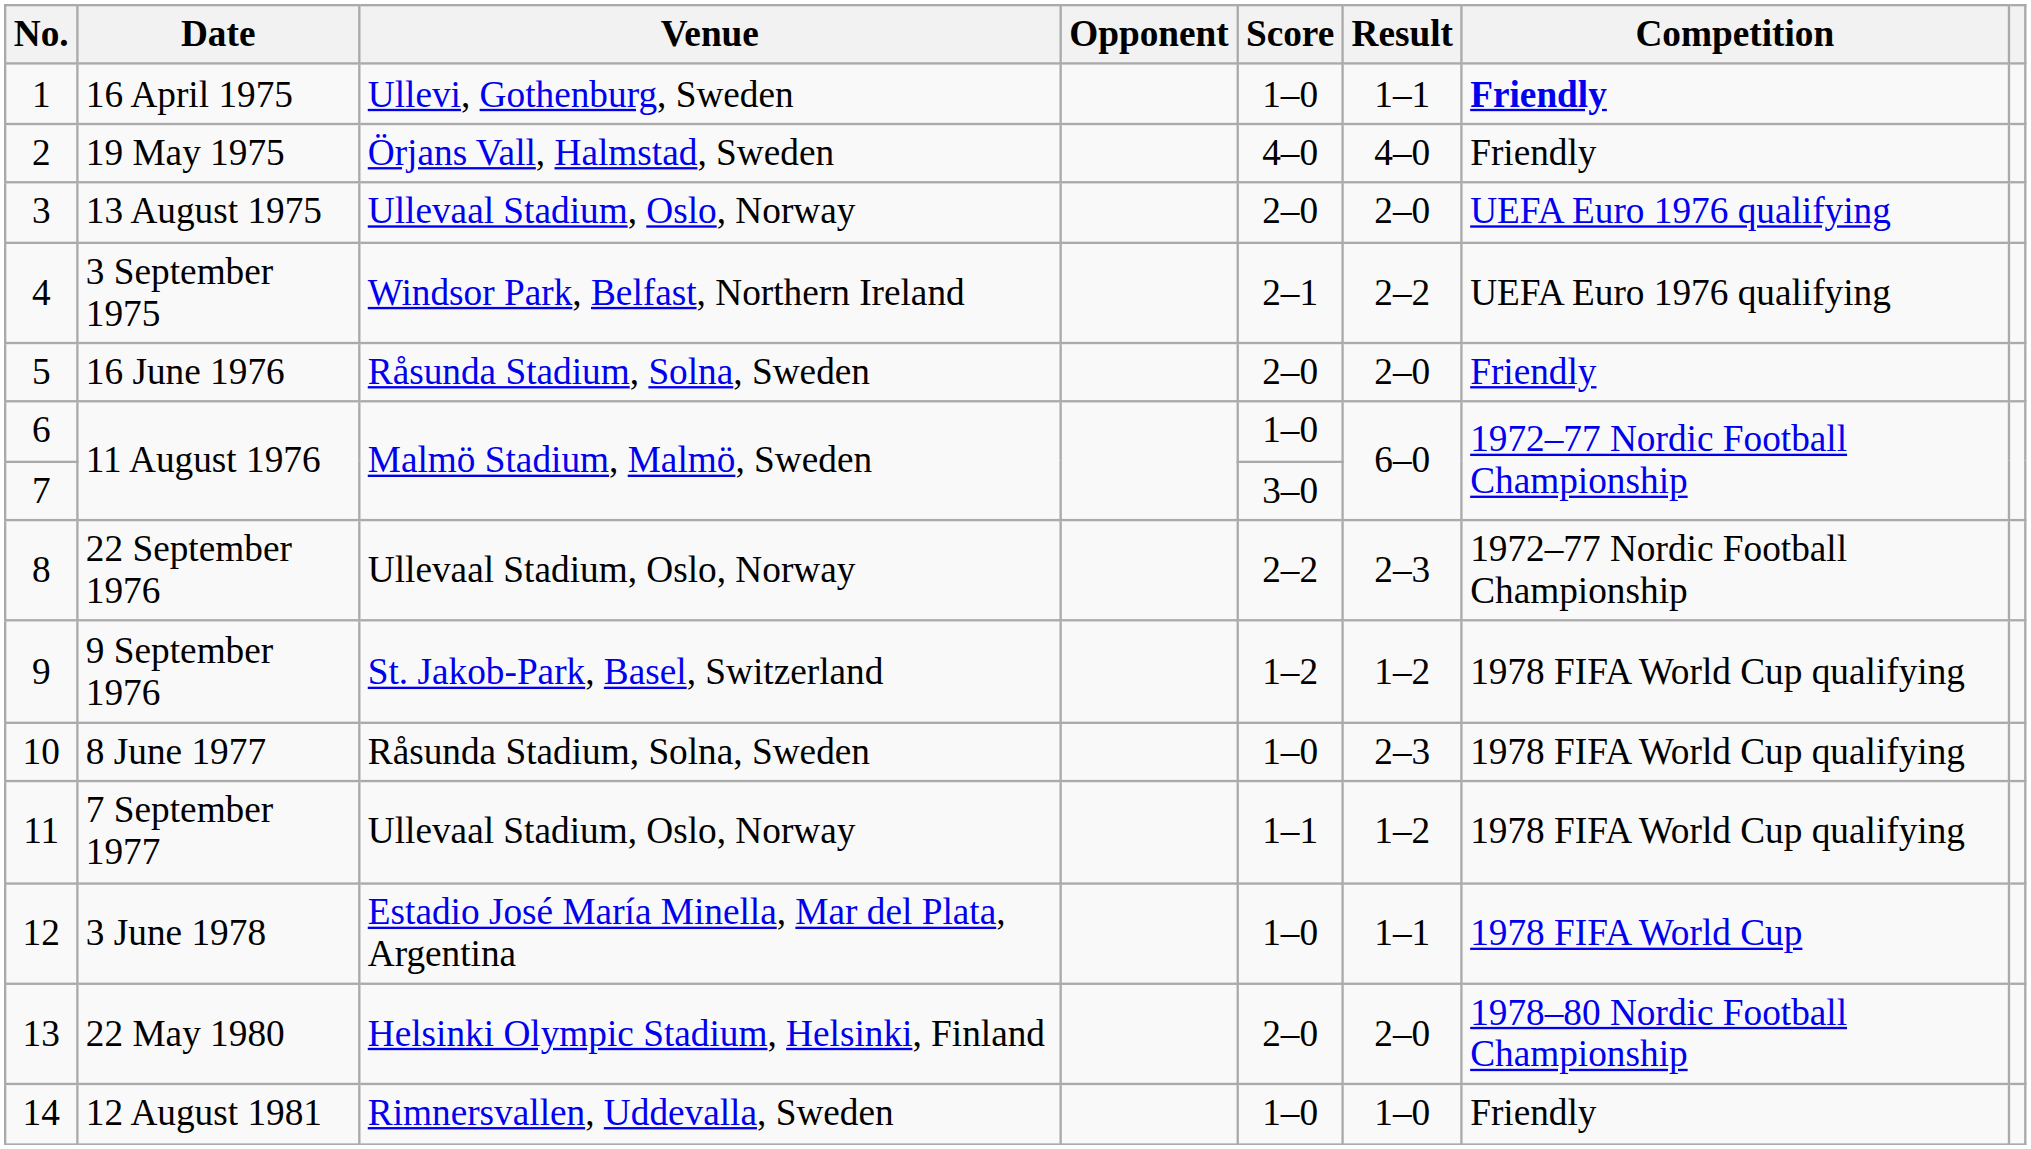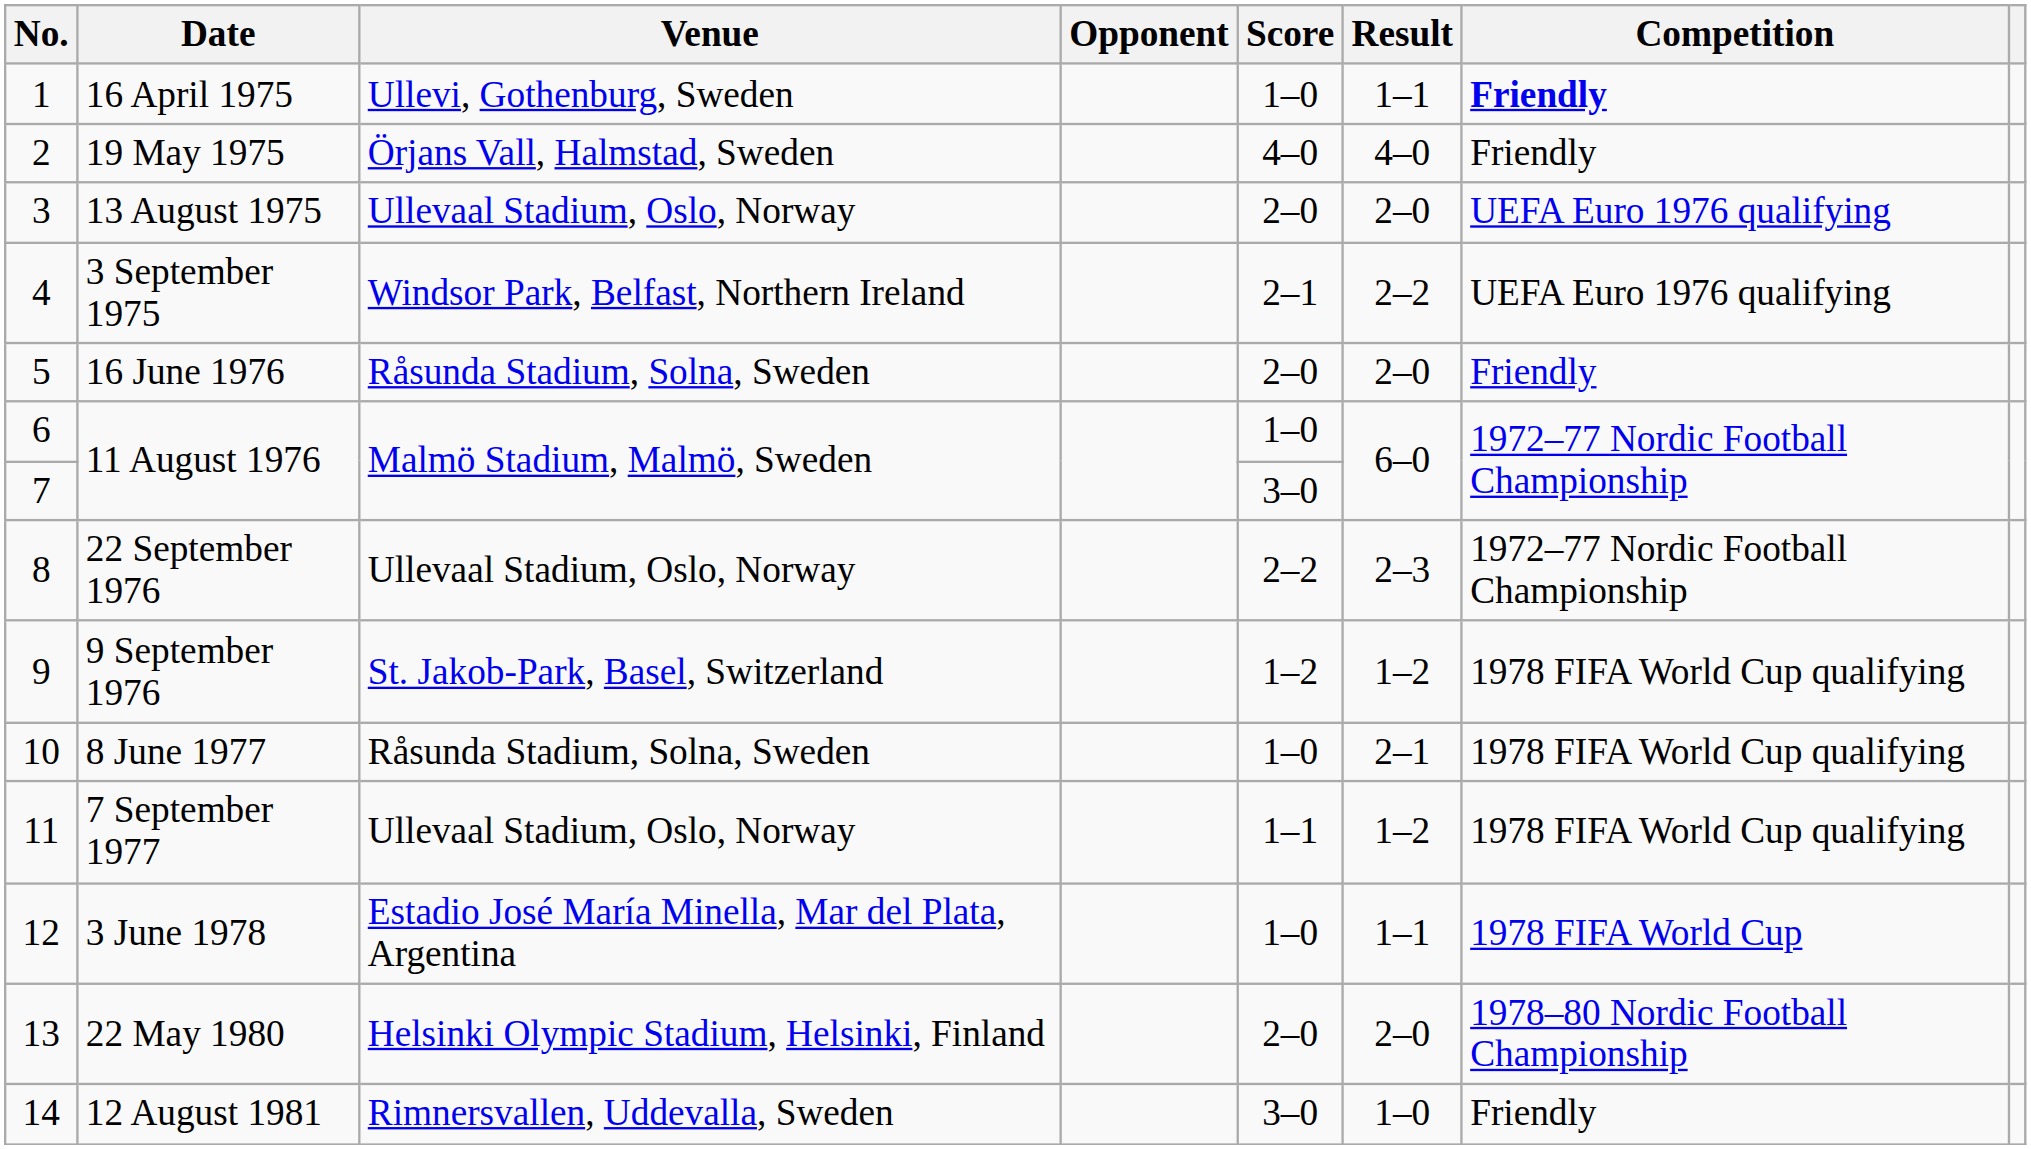 <table class="wikitable sortable">
 <tr>
 <th scope="col">No.</th>
 <th scope="col">Date</th>
 <th scope="col">Venue</th>
 <th scope="col">Opponent</th>
 <th scope="col">Score</th>
 <th scope="col">Result</th>
 <th scope="col">Competition</th>
 <th scope="col" class="unsortable"></th>
 </tr>
 <tr>
 <td align="center">1</td>
 <td>16 April 1975</td>
 <td><a href='#'>Ullevi</a>, <a href='#'>Gothenburg</a>, Sweden</td>
 <td></td>
 <td align="center">1–0</td>
 <td align="center">1–1</td>
 <td><strong><a href='#'>Friendly</a></strong></td>
 <td></td>
 </tr>
 <tr>
 <td align="center">2</td>
 <td>19 May 1975</td>
 <td><a href='#'>Örjans Vall</a>, <a href='#'>Halmstad</a>, Sweden</td>
 <td></td>
 <td align="center">4–0</td>
 <td align="center">4–0</td>
 <td>Friendly</td>
 <td></td>
 </tr>
 <tr>
 <td align="center">3</td>
 <td>13 August 1975</td>
 <td><a href='#'>Ullevaal Stadium</a>, <a href='#'>Oslo</a>, Norway</td>
 <td></td>
 <td align="center">2–0</td>
 <td style="text-align:center">2–0</td>
 <td><a href='#'>UEFA Euro 1976 qualifying</a></td>
 <td></td>
 </tr>
 <tr>
 <td align="center">4</td>
 <td>3 September 1975</td>
 <td><a href='#'>Windsor Park</a>, <a href='#'>Belfast</a>, Northern Ireland</td>
 <td></td>
 <td align="center">2–1</td>
 <td align="center">2–2</td>
 <td>UEFA Euro 1976 qualifying</td>
 <td></td>
 </tr>
 <tr>
 <td align="center">5</td>
 <td>16 June 1976</td>
 <td><a href='#'>Råsunda Stadium</a>, <a href='#'>Solna</a>, Sweden</td>
 <td></td>
 <td align="center">2–0</td>
 <td align="center">2–0</td>
 <td><a href='#'>Friendly</a></td>
 <td></td>
 </tr>
 <tr>
 <td align="center">6</td>
 <td rowspan="2">11 August 1976</td>
 <td rowspan="2"><a href='#'>Malmö Stadium</a>, <a href='#'>Malmö</a>, Sweden</td>
 <td rowspan="2"></td>
 <td align="center">1–0</td>
 <td align="center" rowspan="2">6–0</td>
 <td rowspan="2"><a href='#'>1972–77 Nordic Football Championship</a></td>
 <td rowspan="2"></td>
 </tr>
 <tr>
 <td align="center">7</td>
 <td align="center">3–0</td>
 </tr>
 <tr>
 <td align="center">8</td>
 <td>22 September 1976</td>
 <td>Ullevaal Stadium, Oslo, Norway</td>
 <td></td>
 <td align="center">2–2</td>
 <td align="center">2–3</td>
 <td>1972–77 Nordic Football Championship</td>
 <td></td>
 </tr>
 <tr>
 <td align="center">9</td>
 <td>9 September 1976</td>
 <td><a href='#'>St. Jakob-Park</a>, <a href='#'>Basel</a>, Switzerland</td>
 <td></td>
 <td align="center">1–2</td>
 <td align="center">1–2</td>
 <td>1978 FIFA World Cup qualifying</td>
 <td></td>
 </tr>
 <tr>
 <td align="center">10</td>
 <td>8 June 1977</td>
 <td>Råsunda Stadium, Solna, Sweden</td>
 <td></td>
 <td align="center">1–0</td>
-<td align="center">2–3</td>
+<td align="center">2–1</td>
 <td>1978 FIFA World Cup qualifying</td>
 <td></td>
 </tr>
 <tr>
 <td align="center">11</td>
 <td>7 September 1977</td>
 <td>Ullevaal Stadium, Oslo, Norway</td>
 <td></td>
 <td align="center">1–1</td>
 <td align="center">1–2</td>
 <td>1978 FIFA World Cup qualifying</td>
 <td></td>
 </tr>
 <tr>
 <td align="center">12</td>
 <td>3 June 1978</td>
 <td><a href='#'>Estadio José María Minella</a>, <a href='#'>Mar del Plata</a>, Argentina</td>
 <td></td>
 <td align="center">1–0</td>
 <td align="center">1–1</td>
 <td><a href='#'>1978 FIFA World Cup</a></td>
 <td></td>
 </tr>
 <tr>
 <td align="center">13</td>
 <td>22 May 1980</td>
 <td><a href='#'>Helsinki Olympic Stadium</a>, <a href='#'>Helsinki</a>, Finland</td>
 <td></td>
 <td align="center">2–0</td>
 <td align="center">2–0</td>
 <td><a href='#'>1978–80 Nordic Football Championship</a></td>
 <td></td>
 </tr>
 <tr>
 <td align="center">14</td>
 <td>12 August 1981</td>
 <td><a href='#'>Rimnersvallen</a>, <a href='#'>Uddevalla</a>, Sweden</td>
 <td></td>
-<td align="center">1–0</td>
+<td align="center">3–0</td>
 <td align="center">1–0</td>
 <td>Friendly</td>
 <td></td>
 </tr>
 </table>
